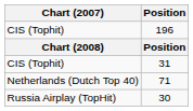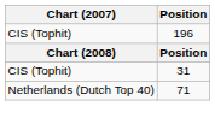 <table class="wikitable">
 <tr>
 <th>Chart (2007)</th>
 <th>Position</th>
 </tr>
 <tr>
 <td>CIS (Tophit)</td>
 <td align="center">196</td>
 </tr>
 <tr>
 <th>Chart (2008)</th>
 <th>Position</th>
 </tr>
 <tr>
 <td>CIS (Tophit)</td>
 <td align="center">31</td>
 </tr>
 <tr>
 <td>Netherlands (Dutch Top 40)</td>
 <td align="center">71</td>
 </tr>
-<tr>
-<td>Russia Airplay (TopHit)</td>
-<td align="center">30</td>
-</tr>
 </table>
